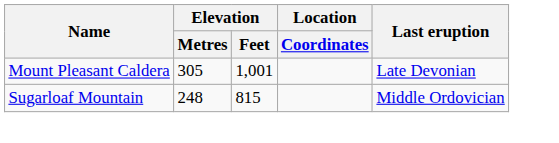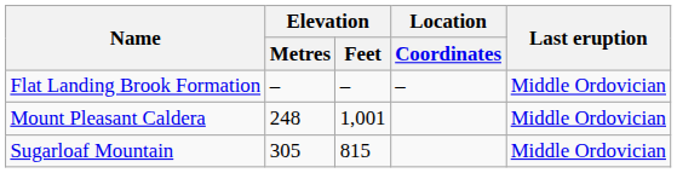 <table class="wikitable">
 <tr>
 <th rowspan="2">Name</th>
 <th colspan="2">Elevation</th>
 <th>Location</th>
 <th rowspan="2">Last eruption</th>
 </tr>
 <tr>
 <th>Metres</th>
 <th>Feet</th>
 <th><a href='#'>Coordinates</a></th>
 </tr>
 <tr>
+<td><a href='#'>Flat Landing Brook Formation</a></td>
+<td>–</td>
+<td>–</td>
+<td>–</td>
+<td><a href='#'>Middle Ordovician</a></td>
+</tr>
+<tr>
 <td><a href='#'>Mount Pleasant Caldera</a></td>
-<td>305</td>
+<td>248</td>
 <td>1,001</td>
 <td></td>
-<td><a href='#'>Late Devonian</a></td>
+<td><a href='#'>Middle Ordovician</a></td>
 </tr>
 <tr>
 <td><a href='#'>Sugarloaf Mountain</a></td>
-<td>248</td>
+<td>305</td>
 <td>815</td>
 <td></td>
 <td><a href='#'>Middle Ordovician</a></td>
 </tr>
 </table>
